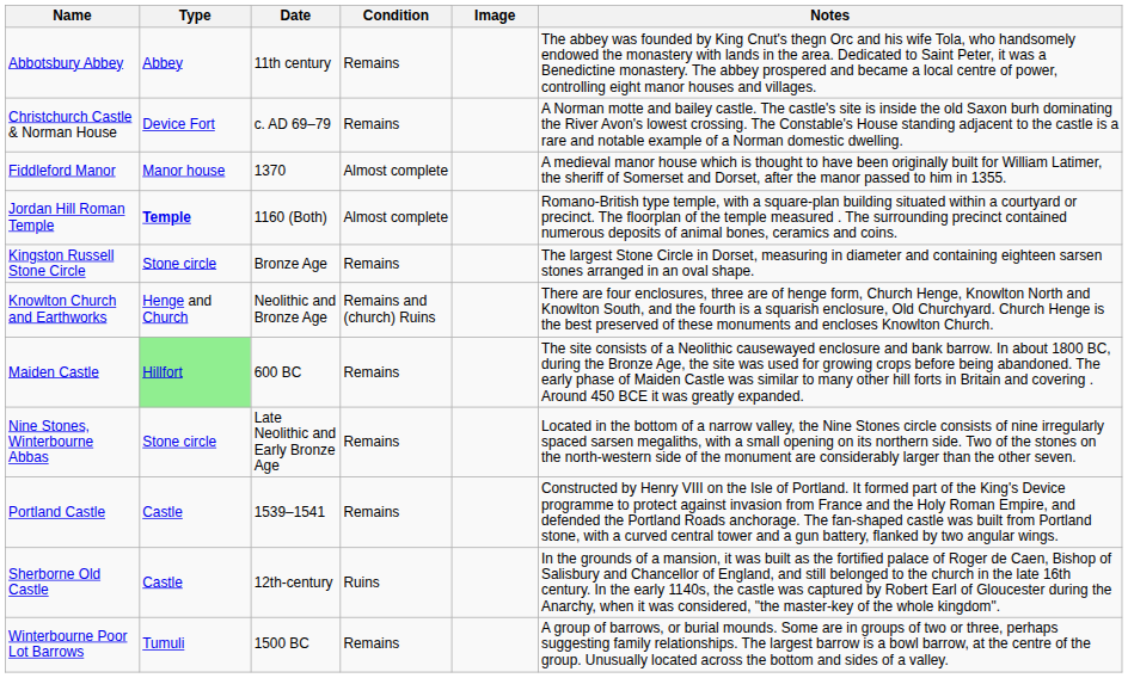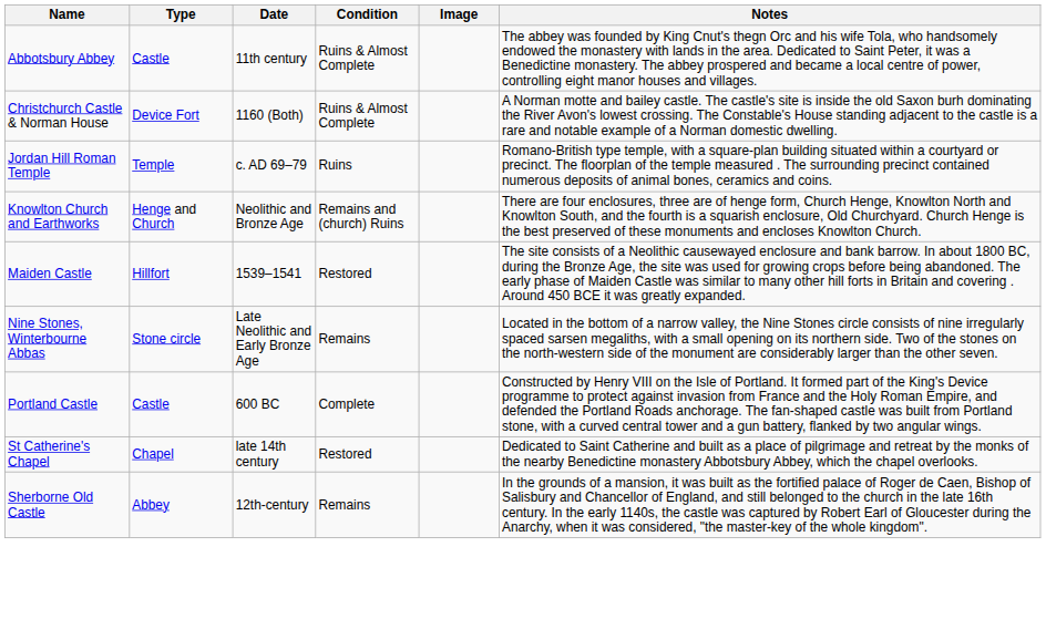 <table class="wikitable sortable" width="100%">
 <tr>
 <th width="12%">Name</th>
 <th width="10%">Type</th>
 <th width="8%">Date</th>
 <th width="10%">Condition</th>
 <th class="unsortable" width="90px">Image</th>
 <th class="unsortable">Notes</th>
 </tr>
 <tr>
 <td><a href='#'>Abbotsbury Abbey</a></td>
-<td><a href='#'>Abbey</a></td>
+<td><a href='#'>Castle</a></td>
 <td>11th century</td>
-<td>Remains</td>
+<td>Ruins & Almost Complete</td>
 <td></td>
 <td>The abbey was founded by King Cnut's thegn Orc and his wife Tola, who handsomely endowed the monastery with lands in the area. Dedicated to Saint Peter, it was a Benedictine monastery. The abbey prospered and became a local centre of power, controlling eight manor houses and villages.</td>
 </tr>
 <tr>
 <td><a href='#'>Christchurch Castle</a> & Norman House</td>
 <td><a href='#'>Device Fort</a></td>
-<td>c. AD 69–79</td>
-<td>Remains</td>
+<td>1160 (Both)</td>
+<td>Ruins & Almost Complete</td>
 <td></td>
 <td>A Norman motte and bailey castle. The castle's site is inside the old Saxon burh dominating the River Avon's lowest crossing. The Constable's House standing adjacent to the castle is a rare and notable example of a Norman domestic dwelling.</td>
 </tr>
 <tr>
-<td><a href='#'>Fiddleford Manor</a></td>
-<td><a href='#'>Manor house</a></td>
-<td>1370</td>
-<td>Almost complete</td>
-<td></td>
-<td>A medieval manor house which is thought to have been originally built for William Latimer, the sheriff of Somerset and Dorset, after the manor passed to him in 1355.</td>
-</tr>
-<tr>
 <td><a href='#'>Jordan Hill Roman Temple</a></td>
-<td><strong><a href='#'>Temple</a></strong></td>
-<td>1160 (Both)</td>
-<td>Almost complete</td>
+<td><a href='#'>Temple</a></td>
+<td>c. AD 69–79</td>
+<td>Ruins</td>
 <td></td>
 <td>Romano-British type temple, with a square-plan building situated within a courtyard or precinct. The floorplan of the temple measured . The surrounding precinct contained numerous deposits of animal bones, ceramics and coins.</td>
-</tr>
-<tr>
-<td><a href='#'>Kingston Russell Stone Circle</a></td>
-<td><a href='#'>Stone circle</a></td>
-<td>Bronze Age</td>
-<td>Remains</td>
-<td></td>
-<td>The largest Stone Circle in Dorset, measuring  in diameter and containing eighteen sarsen stones arranged in an oval shape.</td>
 </tr>
 <tr>
 <td><a href='#'>Knowlton Church and Earthworks</a></td>
 <td><a href='#'>Henge</a> and <a href='#'>Church</a></td>
 <td>Neolithic and Bronze Age</td>
 <td>Remains and (church) Ruins</td>
 <td></td>
 <td>There are four enclosures, three are of henge form, Church Henge, Knowlton North and Knowlton South, and the fourth is a squarish enclosure, Old Churchyard. Church Henge is the best preserved of these monuments and encloses Knowlton Church.</td>
 </tr>
 <tr>
 <td><a href='#'>Maiden Castle</a></td>
-<td style="background: lightgreen;"><a href='#'>Hillfort</a></td>
-<td>600 BC</td>
-<td>Remains</td>
+<td><a href='#'>Hillfort</a></td>
+<td>1539–1541</td>
+<td>Restored</td>
 <td></td>
 <td>The site consists of a Neolithic causewayed enclosure and bank barrow. In about 1800 BC, during the Bronze Age, the site was used for growing crops before being abandoned. The early phase of Maiden Castle was similar to many other hill forts in Britain and covering . Around 450 BCE it was greatly expanded.</td>
 </tr>
 <tr>
 <td><a href='#'>Nine Stones, Winterbourne Abbas</a></td>
 <td><a href='#'>Stone circle</a></td>
 <td>Late Neolithic and Early Bronze Age</td>
 <td>Remains</td>
 <td></td>
 <td>Located in the bottom of a narrow valley, the Nine Stones circle consists of nine irregularly spaced sarsen megaliths, with a small opening on its northern side. Two of the stones on the north-western side of the monument are considerably larger than the other seven.</td>
 </tr>
 <tr>
 <td><a href='#'>Portland Castle</a></td>
 <td><a href='#'>Castle</a></td>
-<td>1539–1541</td>
-<td>Remains</td>
+<td>600 BC</td>
+<td>Complete</td>
 <td></td>
 <td>Constructed by Henry VIII on the Isle of Portland. It formed part of the King's Device programme to protect against invasion from France and the Holy Roman Empire, and defended the Portland Roads anchorage. The fan-shaped castle was built from Portland stone, with a curved central tower and a gun battery, flanked by two angular wings.</td>
 </tr>
 <tr>
+<td><a href='#'>St Catherine's Chapel</a></td>
+<td><a href='#'>Chapel</a></td>
+<td>late 14th century</td>
+<td>Restored</td>
+<td></td>
+<td>Dedicated to Saint Catherine and built as a place of pilgrimage and retreat by the monks of the nearby Benedictine monastery Abbotsbury Abbey, which the chapel overlooks.</td>
+</tr>
+<tr>
 <td><a href='#'>Sherborne Old Castle</a></td>
-<td><a href='#'>Castle</a></td>
+<td><a href='#'>Abbey</a></td>
 <td>12th-century</td>
-<td>Ruins</td>
+<td>Remains</td>
 <td></td>
 <td>In the grounds of a mansion, it was built as the fortified palace of Roger de Caen, Bishop of Salisbury and Chancellor of England, and still belonged to the church in the late 16th century. In the early 1140s, the castle was captured by Robert Earl of Gloucester during the Anarchy, when it was considered, "the master-key of the whole kingdom".</td>
 </tr>
-<tr>
-<td><a href='#'>Winterbourne Poor Lot Barrows</a></td>
-<td><a href='#'>Tumuli</a></td>
-<td>1500 BC</td>
-<td>Remains</td>
-<td></td>
-<td>A group of barrows, or burial mounds. Some are in groups of two or three, perhaps suggesting family relationships. The largest barrow is a bowl barrow, at the centre of the group. Unusually located across the bottom and sides of a valley.</td>
-</tr>
 </table>
